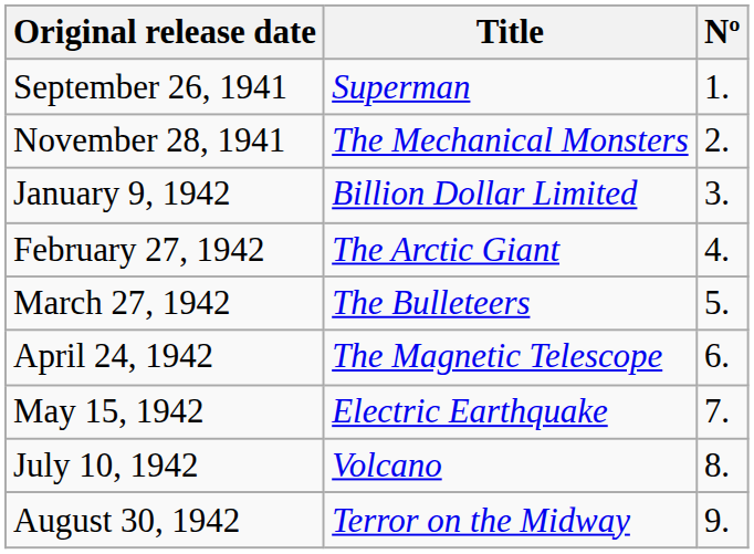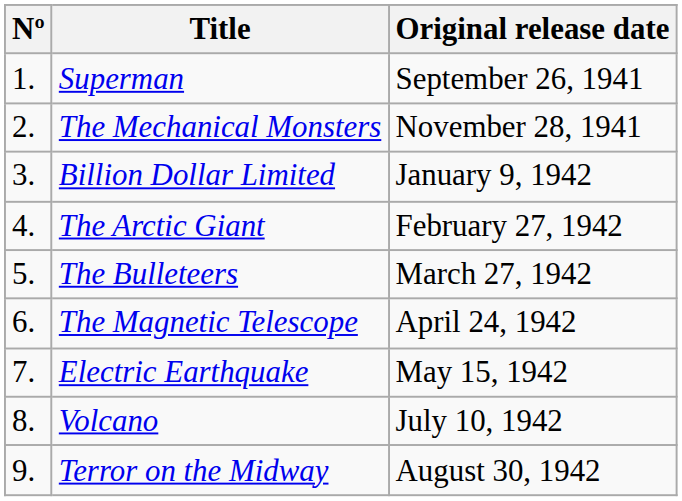 <table class="wikitable">
 <tr>
+<th>Nº</th>
+<th>Title</th>
 <th>Original release date</th>
-<th>Title</th>
-<th>Nº</th>
 </tr>
 <tr>
+<td>1.</td>
+<td><em><a href='#'>Superman</a></em></td>
 <td>September 26, 1941</td>
-<td><em><a href='#'>Superman</a></em></td>
-<td>1.</td>
 </tr>
 <tr>
+<td>2.</td>
+<td><em><a href='#'>The Mechanical Monsters</a></em></td>
 <td>November 28, 1941</td>
-<td><em><a href='#'>The Mechanical Monsters</a></em></td>
-<td>2.</td>
 </tr>
 <tr>
+<td>3.</td>
+<td><em><a href='#'>Billion Dollar Limited</a></em></td>
 <td>January 9, 1942</td>
-<td><em><a href='#'>Billion Dollar Limited</a></em></td>
-<td>3.</td>
 </tr>
 <tr>
+<td>4.</td>
+<td><em><a href='#'>The Arctic Giant</a></em></td>
 <td>February 27, 1942</td>
-<td><em><a href='#'>The Arctic Giant</a></em></td>
-<td>4.</td>
 </tr>
 <tr>
+<td>5.</td>
+<td><em><a href='#'>The Bulleteers</a></em></td>
 <td>March 27, 1942</td>
-<td><em><a href='#'>The Bulleteers</a></em></td>
-<td>5.</td>
 </tr>
 <tr>
+<td>6.</td>
+<td><em><a href='#'>The Magnetic Telescope</a></em></td>
 <td>April 24, 1942</td>
-<td><em><a href='#'>The Magnetic Telescope</a></em></td>
-<td>6.</td>
 </tr>
 <tr>
+<td>7.</td>
+<td><em><a href='#'>Electric Earthquake</a></em></td>
 <td>May 15, 1942</td>
-<td><em><a href='#'>Electric Earthquake</a></em></td>
-<td>7.</td>
 </tr>
 <tr>
+<td>8.</td>
+<td><em><a href='#'>Volcano</a></em></td>
 <td>July 10, 1942</td>
-<td><em><a href='#'>Volcano</a></em></td>
-<td>8.</td>
 </tr>
 <tr>
+<td>9.</td>
+<td><em><a href='#'>Terror on the Midway</a></em></td>
 <td>August 30, 1942</td>
-<td><em><a href='#'>Terror on the Midway</a></em></td>
-<td>9.</td>
 </tr>
 </table>
